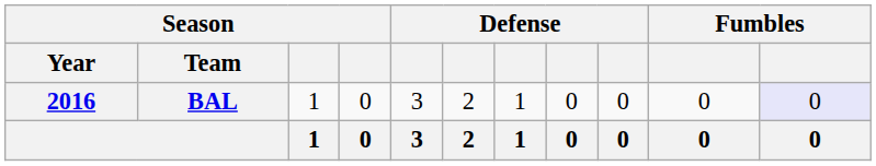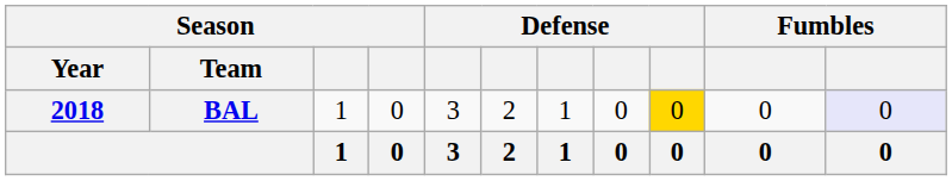 <table class= "wikitable sortable" float="left" border="1" style="text-align:center; width:45%;">
 <tr>
 <th colspan=4>Season</th>
 <th colspan=5>Defense</th>
 <th colspan=2>Fumbles</th>
 </tr>
 <tr>
 <th>Year</th>
 <th>Team</th>
 <th></th>
 <th></th>
 <th></th>
 <th></th>
 <th></th>
 <th></th>
 <th></th>
 <th></th>
 <th></th>
 </tr>
 <tr>
-<th><a href='#'>2016</a></th>
+<th><a href='#'>2018</a></th>
 <th><a href='#'>BAL</a></th>
 <td>1</td>
 <td>0</td>
 <td>3</td>
 <td>2</td>
 <td>1</td>
 <td>0</td>
-<td>0</td>
+<td style="background: gold;">0</td>
 <td>0</td>
 <td style="background: lavender;">0</td>
 </tr>
 <tr>
 <th colspan="2"></th>
 <th>1</th>
 <th>0</th>
 <th>3</th>
 <th>2</th>
 <th>1</th>
 <th>0</th>
 <th>0</th>
 <th>0</th>
 <th>0</th>
 </tr>
 </table>
